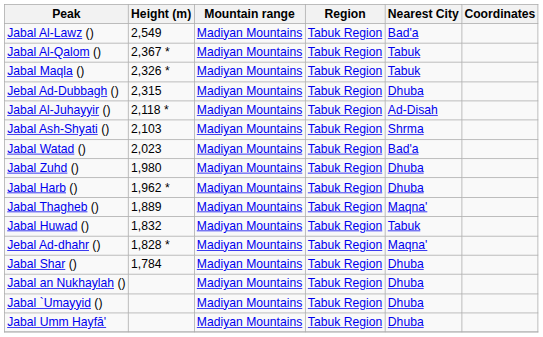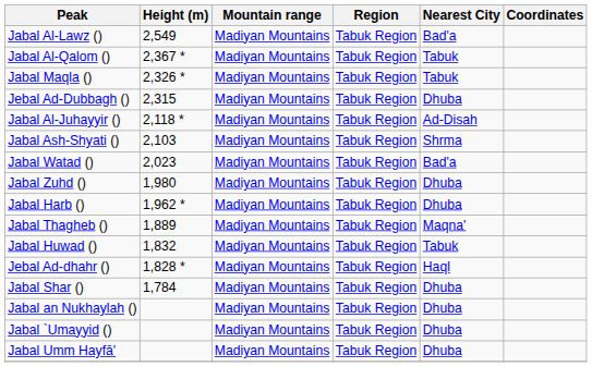 <table class="wikitable sortable">
 <tr>
 <th>Peak</th>
 <th>Height (m)</th>
 <th>Mountain range</th>
 <th>Region</th>
 <th>Nearest City</th>
 <th>Coordinates</th>
 </tr>
 <tr>
 <td><a href='#'>Jabal Al-Lawz</a> ()</td>
 <td>2,549</td>
 <td><a href='#'>Madiyan Mountains</a></td>
 <td><a href='#'>Tabuk Region</a></td>
 <td><a href='#'>Bad'a</a></td>
 <td></td>
 </tr>
 <tr>
 <td><a href='#'>Jabal Al-Qalom</a> ()</td>
 <td>2,367 *</td>
 <td><a href='#'>Madiyan Mountains</a></td>
 <td><a href='#'>Tabuk Region</a></td>
 <td><a href='#'>Tabuk</a></td>
 <td></td>
 </tr>
 <tr>
 <td><a href='#'>Jabal Maqla</a> ()</td>
 <td>2,326 *</td>
 <td><a href='#'>Madiyan Mountains</a></td>
 <td><a href='#'>Tabuk Region</a></td>
 <td><a href='#'>Tabuk</a></td>
 <td></td>
 </tr>
 <tr>
 <td><a href='#'>Jebal Ad-Dubbagh</a> ()</td>
 <td>2,315</td>
 <td><a href='#'>Madiyan Mountains</a></td>
 <td><a href='#'>Tabuk Region</a></td>
 <td><a href='#'>Dhuba</a></td>
 <td></td>
 </tr>
 <tr>
 <td><a href='#'>Jabal Al-Juhayyir</a> ()</td>
 <td>2,118 *</td>
 <td><a href='#'>Madiyan Mountains</a></td>
 <td><a href='#'>Tabuk Region</a></td>
 <td><a href='#'>Ad-Disah</a></td>
 <td></td>
 </tr>
 <tr>
 <td><a href='#'>Jabal Ash-Shyati</a> ()</td>
 <td>2,103</td>
 <td><a href='#'>Madiyan Mountains</a></td>
 <td><a href='#'>Tabuk Region</a></td>
 <td><a href='#'>Shrma</a></td>
 <td></td>
 </tr>
 <tr>
 <td><a href='#'>Jabal Watad</a> ()</td>
 <td>2,023</td>
 <td><a href='#'>Madiyan Mountains</a></td>
 <td><a href='#'>Tabuk Region</a></td>
 <td><a href='#'>Bad'a</a></td>
 <td></td>
 </tr>
 <tr>
 <td><a href='#'>Jabal Zuhd</a> ()</td>
 <td>1,980</td>
 <td><a href='#'>Madiyan Mountains</a></td>
 <td><a href='#'>Tabuk Region</a></td>
 <td><a href='#'>Dhuba</a></td>
 <td></td>
 </tr>
 <tr>
 <td><a href='#'>Jabal Harb</a> ()</td>
 <td>1,962 *</td>
 <td><a href='#'>Madiyan Mountains</a></td>
 <td><a href='#'>Tabuk Region</a></td>
 <td><a href='#'>Dhuba</a></td>
 <td></td>
 </tr>
 <tr>
 <td><a href='#'>Jabal Thagheb</a> ()</td>
 <td>1,889</td>
 <td><a href='#'>Madiyan Mountains</a></td>
 <td><a href='#'>Tabuk Region</a></td>
 <td><a href='#'>Maqna'</a></td>
 <td></td>
 </tr>
 <tr>
 <td><a href='#'>Jabal Huwad</a> ()</td>
 <td>1,832</td>
 <td><a href='#'>Madiyan Mountains</a></td>
 <td><a href='#'>Tabuk Region</a></td>
 <td><a href='#'>Tabuk</a></td>
 <td></td>
 </tr>
 <tr>
 <td><a href='#'>Jebal Ad-dhahr</a> ()</td>
 <td>1,828 *</td>
 <td><a href='#'>Madiyan Mountains</a></td>
 <td><a href='#'>Tabuk Region</a></td>
-<td><a href='#'>Maqna'</a></td>
+<td><a href='#'>Haql</a></td>
 <td></td>
 </tr>
 <tr>
 <td><a href='#'>Jabal Shar</a> ()</td>
 <td>1,784</td>
 <td><a href='#'>Madiyan Mountains</a></td>
 <td><a href='#'>Tabuk Region</a></td>
 <td><a href='#'>Dhuba</a></td>
 <td></td>
 </tr>
 <tr>
 <td><a href='#'>Jabal an Nukhaylah</a> ()</td>
 <td></td>
 <td><a href='#'>Madiyan Mountains</a></td>
 <td><a href='#'>Tabuk Region</a></td>
 <td><a href='#'>Dhuba</a></td>
 <td></td>
 </tr>
 <tr>
 <td><a href='#'>Jabal `Umayyid</a> ()</td>
 <td></td>
 <td><a href='#'>Madiyan Mountains</a></td>
 <td><a href='#'>Tabuk Region</a></td>
 <td><a href='#'>Dhuba</a></td>
 <td></td>
 </tr>
 <tr>
 <td><a href='#'>Jabal Umm Hayfā'</a></td>
 <td></td>
 <td><a href='#'>Madiyan Mountains</a></td>
 <td><a href='#'>Tabuk Region</a></td>
 <td><a href='#'>Dhuba</a></td>
 <td></td>
 </tr>
 <tr>
 </tr>
 </table>
